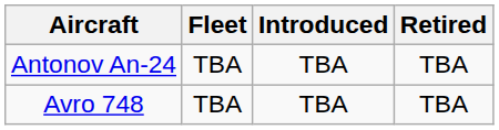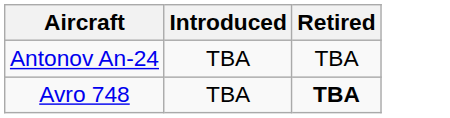 <table class="wikitable" style="border-collapse:collapse;text-align:center">
 <tr>
 <th>Aircraft</th>
-<th>Fleet</th>
 <th>Introduced</th>
 <th>Retired</th>
 </tr>
 <tr>
 <td><a href='#'>Antonov An-24</a></td>
 <td>TBA</td>
 <td>TBA</td>
-<td>TBA</td>
 </tr>
 <tr>
 <td><a href='#'>Avro 748</a></td>
 <td>TBA</td>
-<td>TBA</td>
-<td>TBA</td>
+<td><strong>TBA</strong></td>
 </tr>
 </table>
